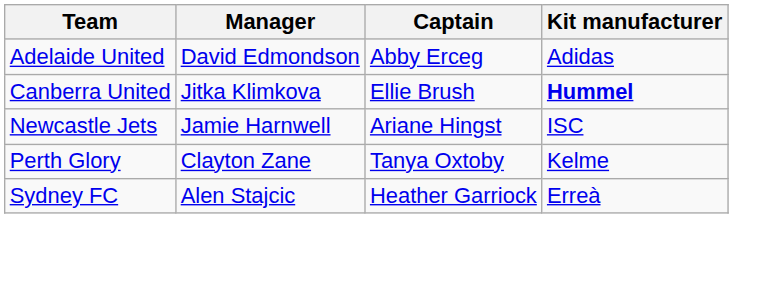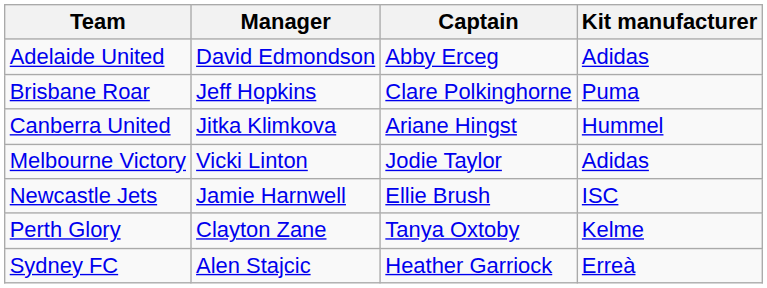 <table class="wikitable sortable" style="text-align: left;">
 <tr>
 <th>Team</th>
 <th>Manager</th>
 <th>Captain</th>
 <th>Kit manufacturer</th>
 </tr>
 <tr>
 <td><a href='#'>Adelaide United</a></td>
 <td> <a href='#'>David Edmondson</a></td>
 <td> <a href='#'>Abby Erceg</a></td>
 <td><a href='#'>Adidas</a></td>
 </tr>
 <tr>
+<td><a href='#'>Brisbane Roar</a></td>
+<td> <a href='#'>Jeff Hopkins</a></td>
+<td> <a href='#'>Clare Polkinghorne</a></td>
+<td><a href='#'>Puma</a></td>
+</tr>
+<tr>
 <td><a href='#'>Canberra United</a></td>
 <td> <a href='#'>Jitka Klimkova</a></td>
-<td> <a href='#'>Ellie Brush</a></td>
-<td><strong><a href='#'>Hummel</a></strong></td>
+<td> <a href='#'>Ariane Hingst</a></td>
+<td><a href='#'>Hummel</a></td>
+</tr>
+<tr>
+<td><a href='#'>Melbourne Victory</a></td>
+<td> <a href='#'>Vicki Linton</a></td>
+<td> <a href='#'>Jodie Taylor</a></td>
+<td><a href='#'>Adidas</a></td>
 </tr>
 <tr>
 <td><a href='#'>Newcastle Jets</a></td>
 <td> <a href='#'>Jamie Harnwell</a></td>
-<td> <a href='#'>Ariane Hingst</a></td>
+<td> <a href='#'>Ellie Brush</a></td>
 <td><a href='#'>ISC</a></td>
 </tr>
 <tr>
 <td><a href='#'>Perth Glory</a></td>
 <td> <a href='#'>Clayton Zane</a></td>
 <td> <a href='#'>Tanya Oxtoby</a></td>
 <td><a href='#'>Kelme</a></td>
 </tr>
 <tr>
 <td><a href='#'>Sydney FC</a></td>
 <td> <a href='#'>Alen Stajcic</a></td>
 <td> <a href='#'>Heather Garriock</a></td>
 <td><a href='#'>Erreà</a></td>
 </tr>
 </table>
